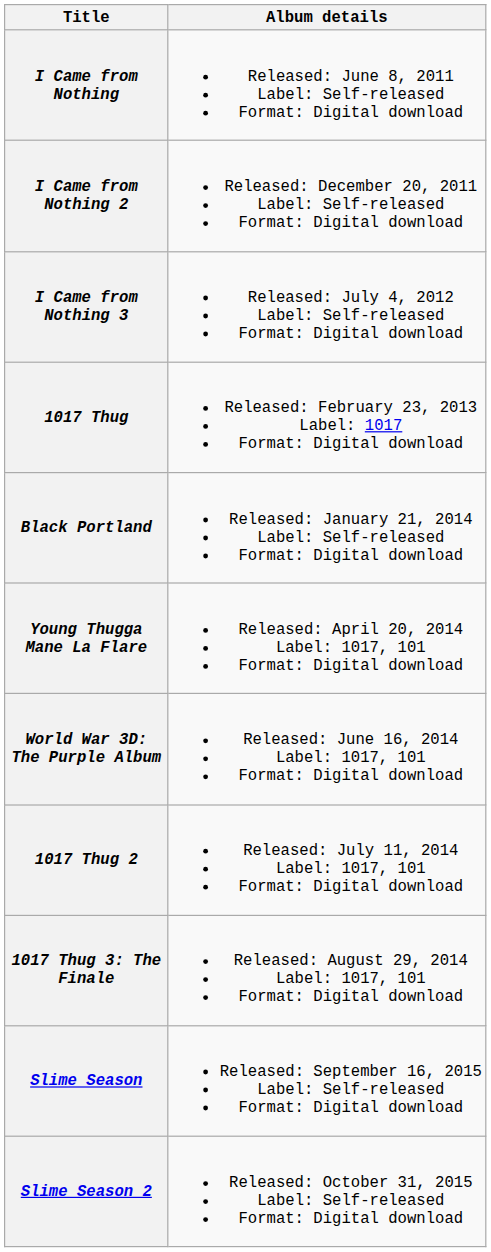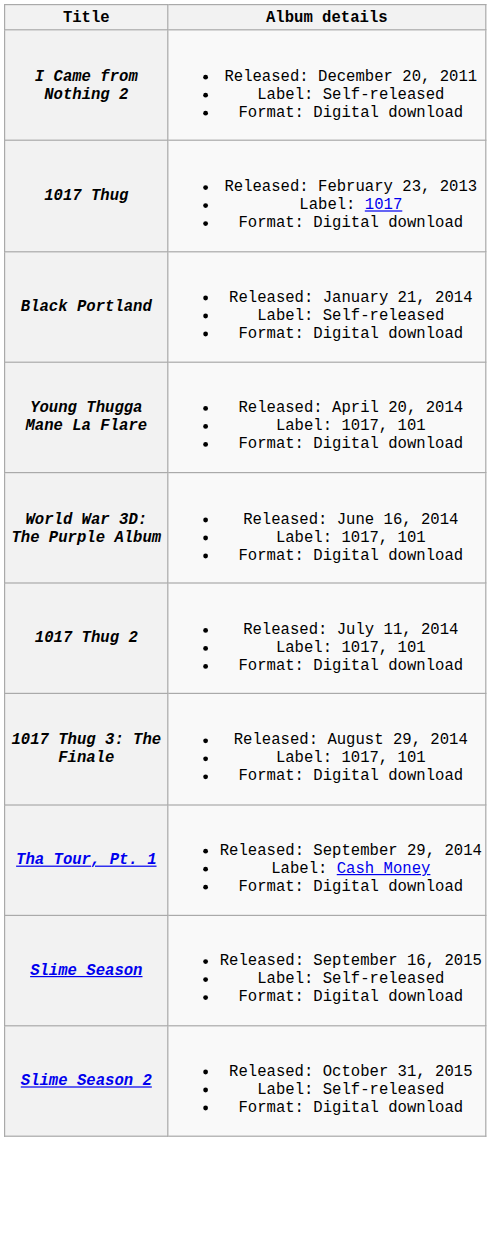 <table class="wikitable plainrowheaders" style="text-align:center;">
 <tr>
 <th scope="col" style="width:10em;">Title</th>
 <th scope="col">Album details</th>
 </tr>
 <tr>
-<th scope="row"><em>I Came from Nothing</em></th>
-<td><br><ul><li>Released: June 8, 2011</li><li>Label: Self-released</li><li>Format: Digital download</li></ul></td>
-</tr>
-<tr>
 <th scope="row"><em>I Came from Nothing 2</em></th>
 <td><br><ul><li>Released: December 20, 2011</li><li>Label: Self-released</li><li>Format: Digital download</li></ul></td>
-</tr>
-<tr>
-<th scope="row"><em>I Came from Nothing 3</em></th>
-<td><br><ul><li>Released: July 4, 2012</li><li>Label: Self-released</li><li>Format: Digital download</li></ul></td>
 </tr>
 <tr>
 <th scope="row"><em>1017 Thug</em></th>
 <td><br><ul><li>Released: February 23, 2013</li><li>Label: <a href='#'>1017</a></li><li>Format: Digital download</li></ul></td>
 </tr>
 <tr>
 <th scope="row"><em>Black Portland</em><br></th>
 <td><br><ul><li>Released: January 21, 2014</li><li>Label: Self-released</li><li>Format: Digital download</li></ul></td>
 </tr>
 <tr>
 <th scope="row"><em>Young Thugga Mane La Flare</em><br></th>
 <td><br><ul><li>Released: April 20, 2014</li><li>Label: 1017, 101</li><li>Format: Digital download</li></ul></td>
 </tr>
 <tr>
 <th scope="row"><em>World War 3D: The Purple Album</em><br></th>
 <td><br><ul><li>Released: June 16, 2014</li><li>Label: 1017, 101</li><li>Format: Digital download</li></ul></td>
 </tr>
 <tr>
 <th scope="row"><em>1017 Thug 2</em></th>
 <td><br><ul><li>Released: July 11, 2014</li><li>Label: 1017, 101</li><li>Format: Digital download</li></ul></td>
 </tr>
 <tr>
 <th scope="row"><em>1017 Thug 3: The Finale</em></th>
 <td><br><ul><li>Released: August 29, 2014</li><li>Label: 1017, 101</li><li>Format: Digital download</li></ul></td>
 </tr>
 <tr>
+<th scope="row"><em><a href='#'>Tha Tour, Pt. 1</a></em><br></th>
+<td><br><ul><li>Released: September 29, 2014</li><li>Label: <a href='#'>Cash Money</a></li><li>Format: Digital download</li></ul></td>
+</tr>
+<tr>
 <th scope="row"><em><a href='#'>Slime Season</a></em></th>
 <td><br><ul><li>Released: September 16, 2015</li><li>Label: Self-released</li><li>Format: Digital download</li></ul></td>
 </tr>
 <tr>
 <th scope="row"><em><a href='#'>Slime Season 2</a></em></th>
 <td><br><ul><li>Released: October 31, 2015</li><li>Label: Self-released</li><li>Format: Digital download</li></ul></td>
 </tr>
 </table>
